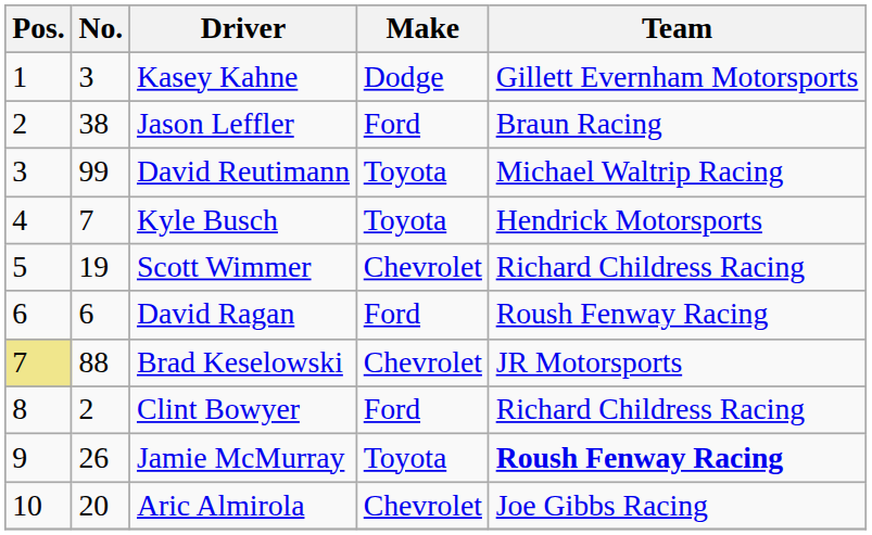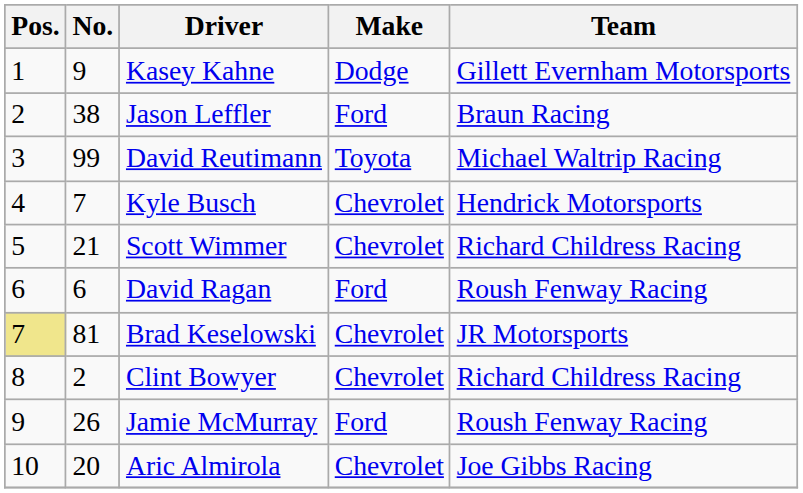 <table class="wikitable">
 <tr>
 <th>Pos.</th>
 <th>No.</th>
 <th>Driver</th>
 <th>Make</th>
 <th>Team</th>
 </tr>
 <tr>
 <td>1</td>
-<td>3</td>
+<td>9</td>
 <td><a href='#'>Kasey Kahne</a></td>
 <td><a href='#'>Dodge</a></td>
 <td><a href='#'>Gillett Evernham Motorsports</a></td>
 </tr>
 <tr>
 <td>2</td>
 <td>38</td>
 <td><a href='#'>Jason Leffler</a></td>
 <td><a href='#'>Ford</a></td>
 <td><a href='#'>Braun Racing</a></td>
 </tr>
 <tr>
 <td>3</td>
 <td>99</td>
 <td><a href='#'>David Reutimann</a></td>
 <td><a href='#'>Toyota</a></td>
 <td><a href='#'>Michael Waltrip Racing</a></td>
 </tr>
 <tr>
 <td>4</td>
 <td>7</td>
 <td><a href='#'>Kyle Busch</a></td>
-<td><a href='#'>Toyota</a></td>
+<td><a href='#'>Chevrolet</a></td>
 <td><a href='#'>Hendrick Motorsports</a></td>
 </tr>
 <tr>
 <td>5</td>
-<td>19</td>
+<td>21</td>
 <td><a href='#'>Scott Wimmer</a></td>
 <td><a href='#'>Chevrolet</a></td>
 <td><a href='#'>Richard Childress Racing</a></td>
 </tr>
 <tr>
 <td>6</td>
 <td>6</td>
 <td><a href='#'>David Ragan</a></td>
 <td><a href='#'>Ford</a></td>
 <td><a href='#'>Roush Fenway Racing</a></td>
 </tr>
 <tr>
 <td style="background: khaki;">7</td>
-<td>88</td>
+<td>81</td>
 <td><a href='#'>Brad Keselowski</a></td>
 <td><a href='#'>Chevrolet</a></td>
 <td><a href='#'>JR Motorsports</a></td>
 </tr>
 <tr>
 <td>8</td>
 <td>2</td>
 <td><a href='#'>Clint Bowyer</a></td>
-<td><a href='#'>Ford</a></td>
+<td><a href='#'>Chevrolet</a></td>
 <td><a href='#'>Richard Childress Racing</a></td>
 </tr>
 <tr>
 <td>9</td>
 <td>26</td>
 <td><a href='#'>Jamie McMurray</a></td>
-<td><a href='#'>Toyota</a></td>
-<td><strong><a href='#'>Roush Fenway Racing</a></strong></td>
+<td><a href='#'>Ford</a></td>
+<td><a href='#'>Roush Fenway Racing</a></td>
 </tr>
 <tr>
 <td>10</td>
 <td>20</td>
 <td><a href='#'>Aric Almirola</a></td>
 <td><a href='#'>Chevrolet</a></td>
 <td><a href='#'>Joe Gibbs Racing</a></td>
 </tr>
 <tr>
 </tr>
 </table>
